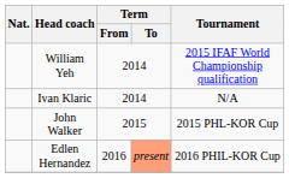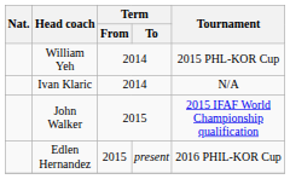 <table class="wikitable" style="text-align: center;" width=60%>
 <tr>
 <th rowspan=2 width=3%>Nat.</th>
 <th rowspan=2>Head coach</th>
 <th colspan=2>Term</th>
 <th rowspan=2>Tournament</th>
 </tr>
 <tr>
 <th>From</th>
 <th>To</th>
 </tr>
 <tr>
 <td></td>
 <td>William Yeh</td>
 <td colspan=2 align=center>2014</td>
-<td><a href='#'>2015 IFAF World Championship qualification</a></td>
+<td>2015 PHL-KOR Cup</td>
 </tr>
 <tr>
 <td></td>
 <td>Ivan Klaric</td>
 <td colspan=2 align=center>2014</td>
 <td>N/A </td>
 </tr>
 <tr>
 <td></td>
 <td>John Walker</td>
 <td colspan=2 align=center>2015</td>
-<td>2015 PHL-KOR Cup</td>
+<td><a href='#'>2015 IFAF World Championship qualification</a></td>
 </tr>
 <tr>
 <td></td>
 <td>Edlen Hernandez</td>
-<td>2016</td>
-<td style="background: lightsalmon;"><em>present</em></td>
+<td>2015</td>
+<td><em>present</em></td>
 <td>2016 PHIL-KOR Cup</td>
 </tr>
 <tr>
 </tr>
 </table>
